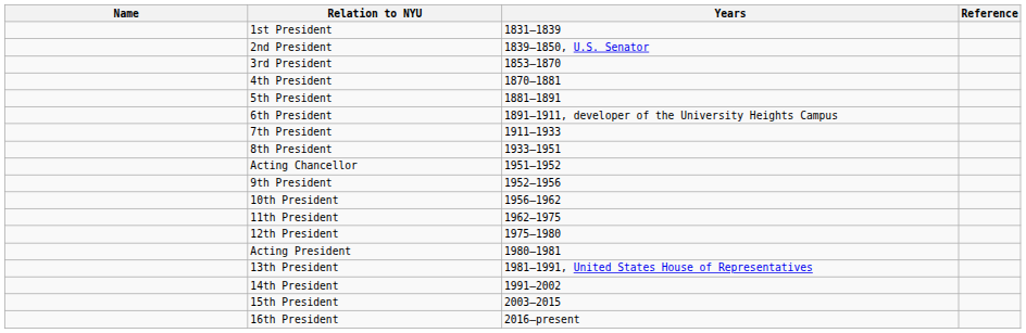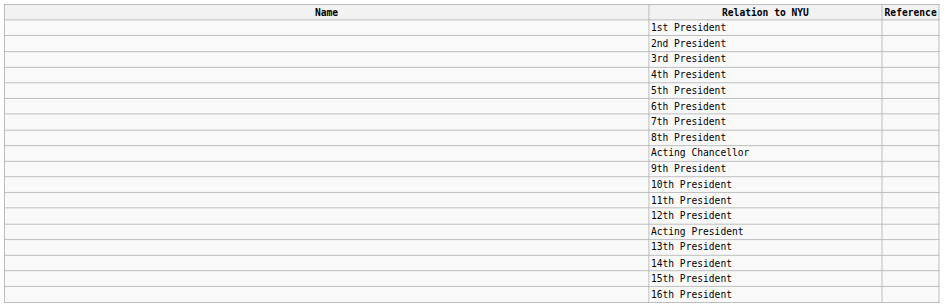 <table class="wikitable sortable" style="width:100%">
 <tr>
 <th style="width:*;">Name</th>
 <th style="width:25%;">Relation to NYU</th>
-<th style="width:45%;">Years</th>
 <th style="width:5%;" class="unsortable">Reference</th>
 </tr>
 <tr>
 <td></td>
 <td>1st President</td>
-<td>1831–1839</td>
 <td style="text-align:center;"></td>
 </tr>
 <tr>
 <td></td>
 <td>2nd President</td>
-<td>1839–1850, <a href='#'>U.S. Senator</a></td>
 <td style="text-align:center;"></td>
 </tr>
 <tr>
 <td></td>
 <td>3rd President</td>
-<td>1853–1870</td>
 <td style="text-align:center;"></td>
 </tr>
 <tr>
 <td></td>
 <td>4th President</td>
-<td>1870–1881</td>
 <td style="text-align:center;"></td>
 </tr>
 <tr>
 <td></td>
 <td>5th President</td>
-<td>1881–1891</td>
 <td style="text-align:center;"></td>
 </tr>
 <tr>
 <td></td>
 <td>6th President</td>
-<td>1891–1911, developer of the University Heights Campus</td>
 <td style="text-align:center;"></td>
 </tr>
 <tr>
 <td></td>
 <td>7th President</td>
-<td>1911–1933</td>
 <td style="text-align:center;"></td>
 </tr>
 <tr>
 <td></td>
 <td>8th President</td>
-<td>1933–1951</td>
 <td style="text-align:center;"></td>
 </tr>
 <tr>
 <td></td>
 <td>Acting Chancellor</td>
-<td>1951–1952</td>
 <td style="text-align:center;"></td>
 </tr>
 <tr>
 <td></td>
 <td>9th President</td>
-<td>1952–1956</td>
 <td style="text-align:center;"></td>
 </tr>
 <tr>
 <td></td>
 <td>10th President</td>
-<td>1956–1962</td>
 <td style="text-align:center;"></td>
 </tr>
 <tr>
 <td></td>
 <td>11th President</td>
-<td>1962–1975</td>
 <td style="text-align:center;"></td>
 </tr>
 <tr>
 <td></td>
 <td>12th President</td>
-<td>1975–1980</td>
 <td style="text-align:center;"></td>
 </tr>
 <tr>
 <td></td>
 <td>Acting President</td>
-<td>1980–1981</td>
 <td style="text-align:center;"></td>
 </tr>
 <tr>
 <td></td>
 <td>13th President</td>
-<td>1981–1991, <a href='#'>United States House of Representatives</a></td>
 <td style="text-align:center;"></td>
 </tr>
 <tr>
 <td></td>
 <td>14th President</td>
-<td>1991–2002</td>
 <td style="text-align:center;"></td>
 </tr>
 <tr>
 <td></td>
 <td>15th President</td>
-<td>2003–2015</td>
 <td style="text-align:center;"></td>
 </tr>
 <tr>
 <td></td>
 <td>16th President</td>
-<td>2016–present</td>
 <td style="text-align:center;"></td>
 </tr>
 </table>
